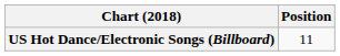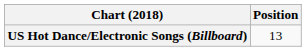 <table class="wikitable plainrowheaders" style="text-align:center">
 <tr>
 <th scope="col">Chart (2018)</th>
 <th scope="col">Position</th>
 </tr>
 <tr>
 <th scope="row">US Hot Dance/Electronic Songs (<em>Billboard</em>)</th>
-<td>11</td>
+<td>13</td>
 </tr>
 </table>
